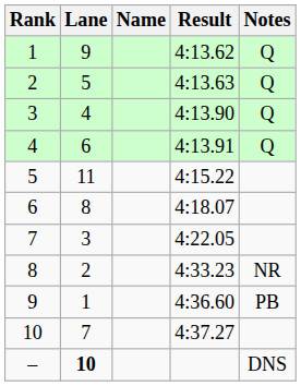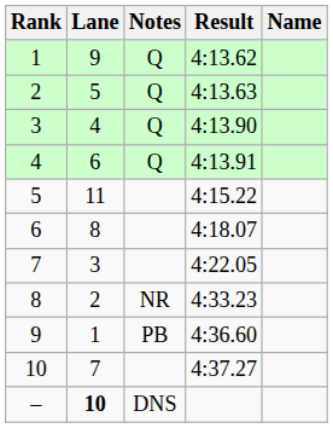 <table class="wikitable" style="text-align:center">
 <tr>
 <th>Rank</th>
 <th>Lane</th>
+<th>Notes</th>
+<th>Result</th>
 <th>Name</th>
-<th>Result</th>
-<th>Notes</th>
 </tr>
 <tr bgcolor=ccffcc>
 <td>1</td>
 <td>9</td>
+<td>Q</td>
+<td>4:13.62</td>
 <td align="left"></td>
-<td>4:13.62</td>
-<td>Q</td>
 </tr>
 <tr bgcolor=ccffcc>
 <td>2</td>
 <td>5</td>
+<td>Q</td>
+<td>4:13.63</td>
 <td align="left"></td>
-<td>4:13.63</td>
-<td>Q</td>
 </tr>
 <tr bgcolor=ccffcc>
 <td>3</td>
 <td>4</td>
+<td>Q</td>
+<td>4:13.90</td>
 <td align="left"></td>
-<td>4:13.90</td>
-<td>Q</td>
 </tr>
 <tr bgcolor=ccffcc>
 <td>4</td>
 <td>6</td>
+<td>Q</td>
+<td>4:13.91</td>
 <td align="left"></td>
-<td>4:13.91</td>
-<td>Q</td>
 </tr>
 <tr>
 <td>5</td>
 <td>11</td>
+<td></td>
+<td>4:15.22</td>
 <td align="left"></td>
-<td>4:15.22</td>
-<td></td>
 </tr>
 <tr>
 <td>6</td>
 <td>8</td>
+<td></td>
+<td>4:18.07</td>
 <td align="left"></td>
-<td>4:18.07</td>
-<td></td>
 </tr>
 <tr>
 <td>7</td>
 <td>3</td>
+<td></td>
+<td>4:22.05</td>
 <td align="left"></td>
-<td>4:22.05</td>
-<td></td>
 </tr>
 <tr>
 <td>8</td>
 <td>2</td>
+<td>NR</td>
+<td>4:33.23</td>
 <td align="left"></td>
-<td>4:33.23</td>
-<td>NR</td>
 </tr>
 <tr>
 <td>9</td>
 <td>1</td>
+<td>PB</td>
+<td>4:36.60</td>
 <td align="left"></td>
-<td>4:36.60</td>
-<td>PB</td>
 </tr>
 <tr>
 <td>10</td>
 <td>7</td>
+<td></td>
+<td>4:37.27</td>
 <td align="left"></td>
-<td>4:37.27</td>
-<td></td>
 </tr>
 <tr>
 <td>–</td>
 <td><strong>10</strong></td>
+<td>DNS</td>
+<td></td>
 <td align="left"></td>
-<td></td>
-<td>DNS</td>
 </tr>
 </table>
